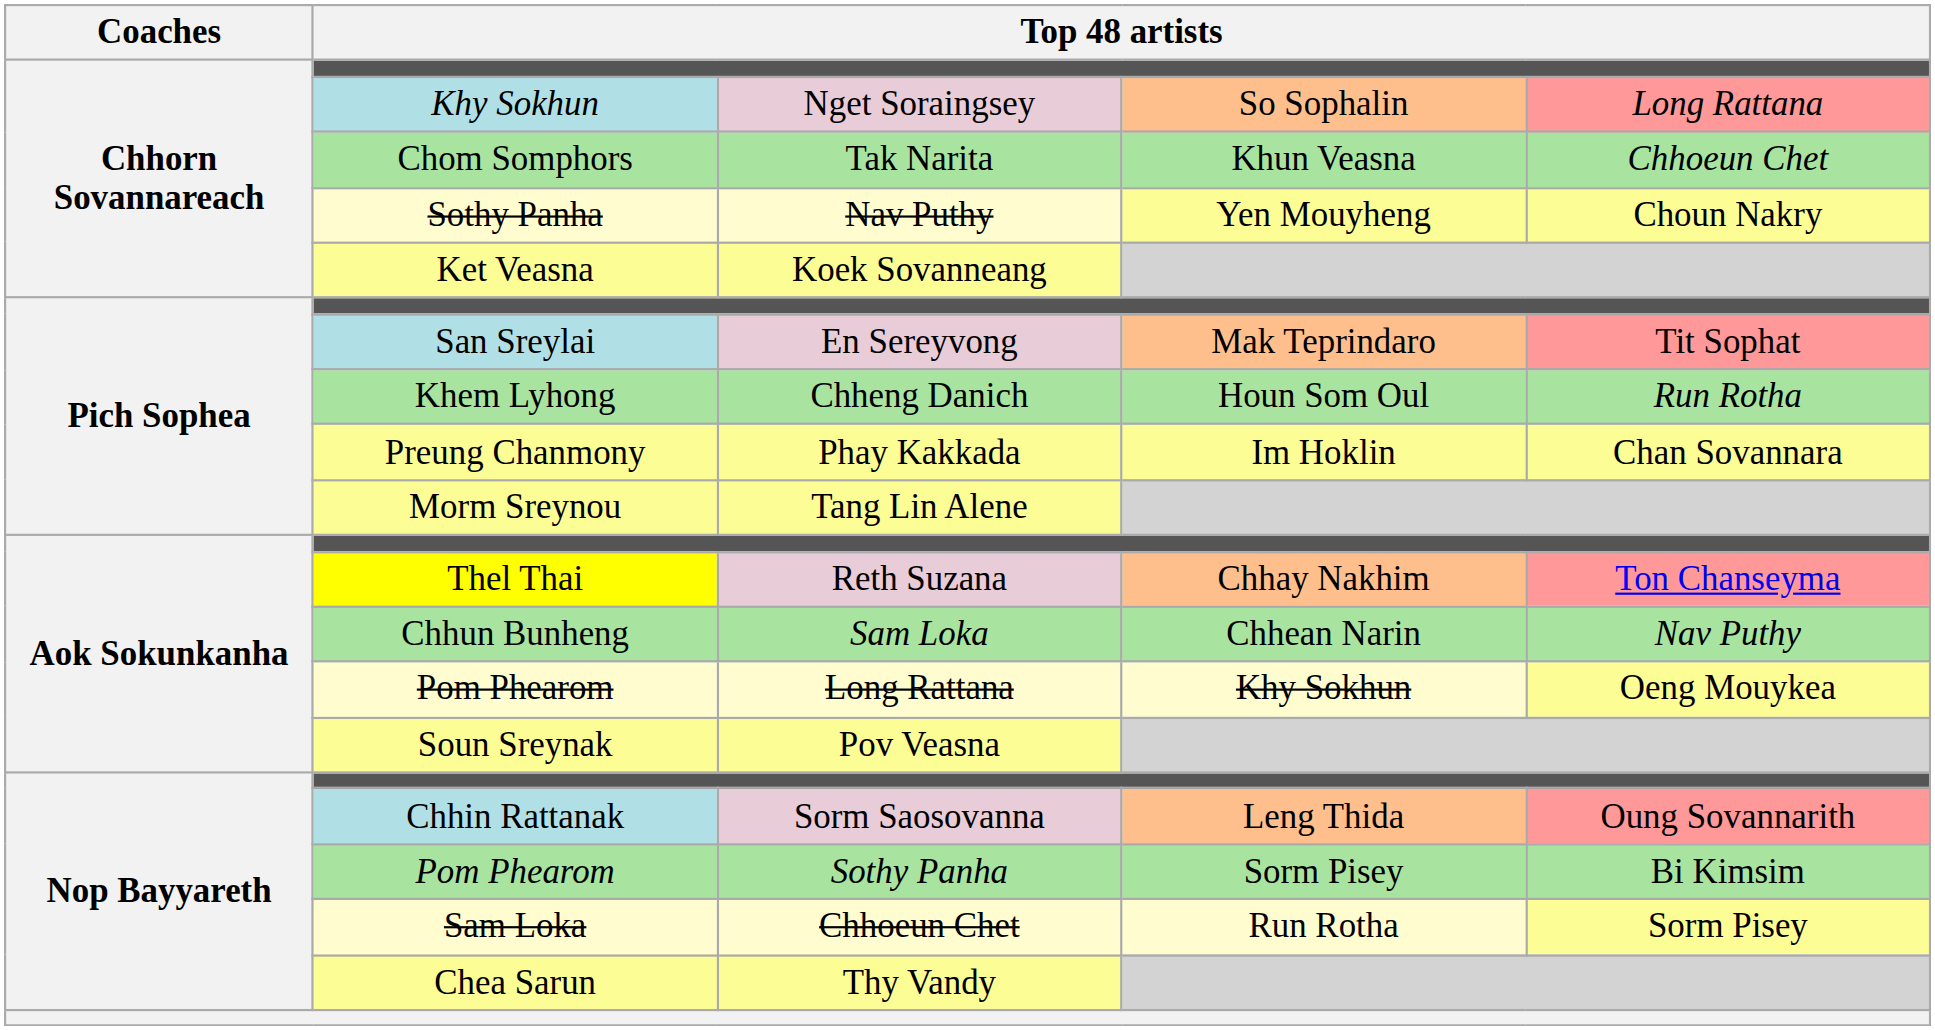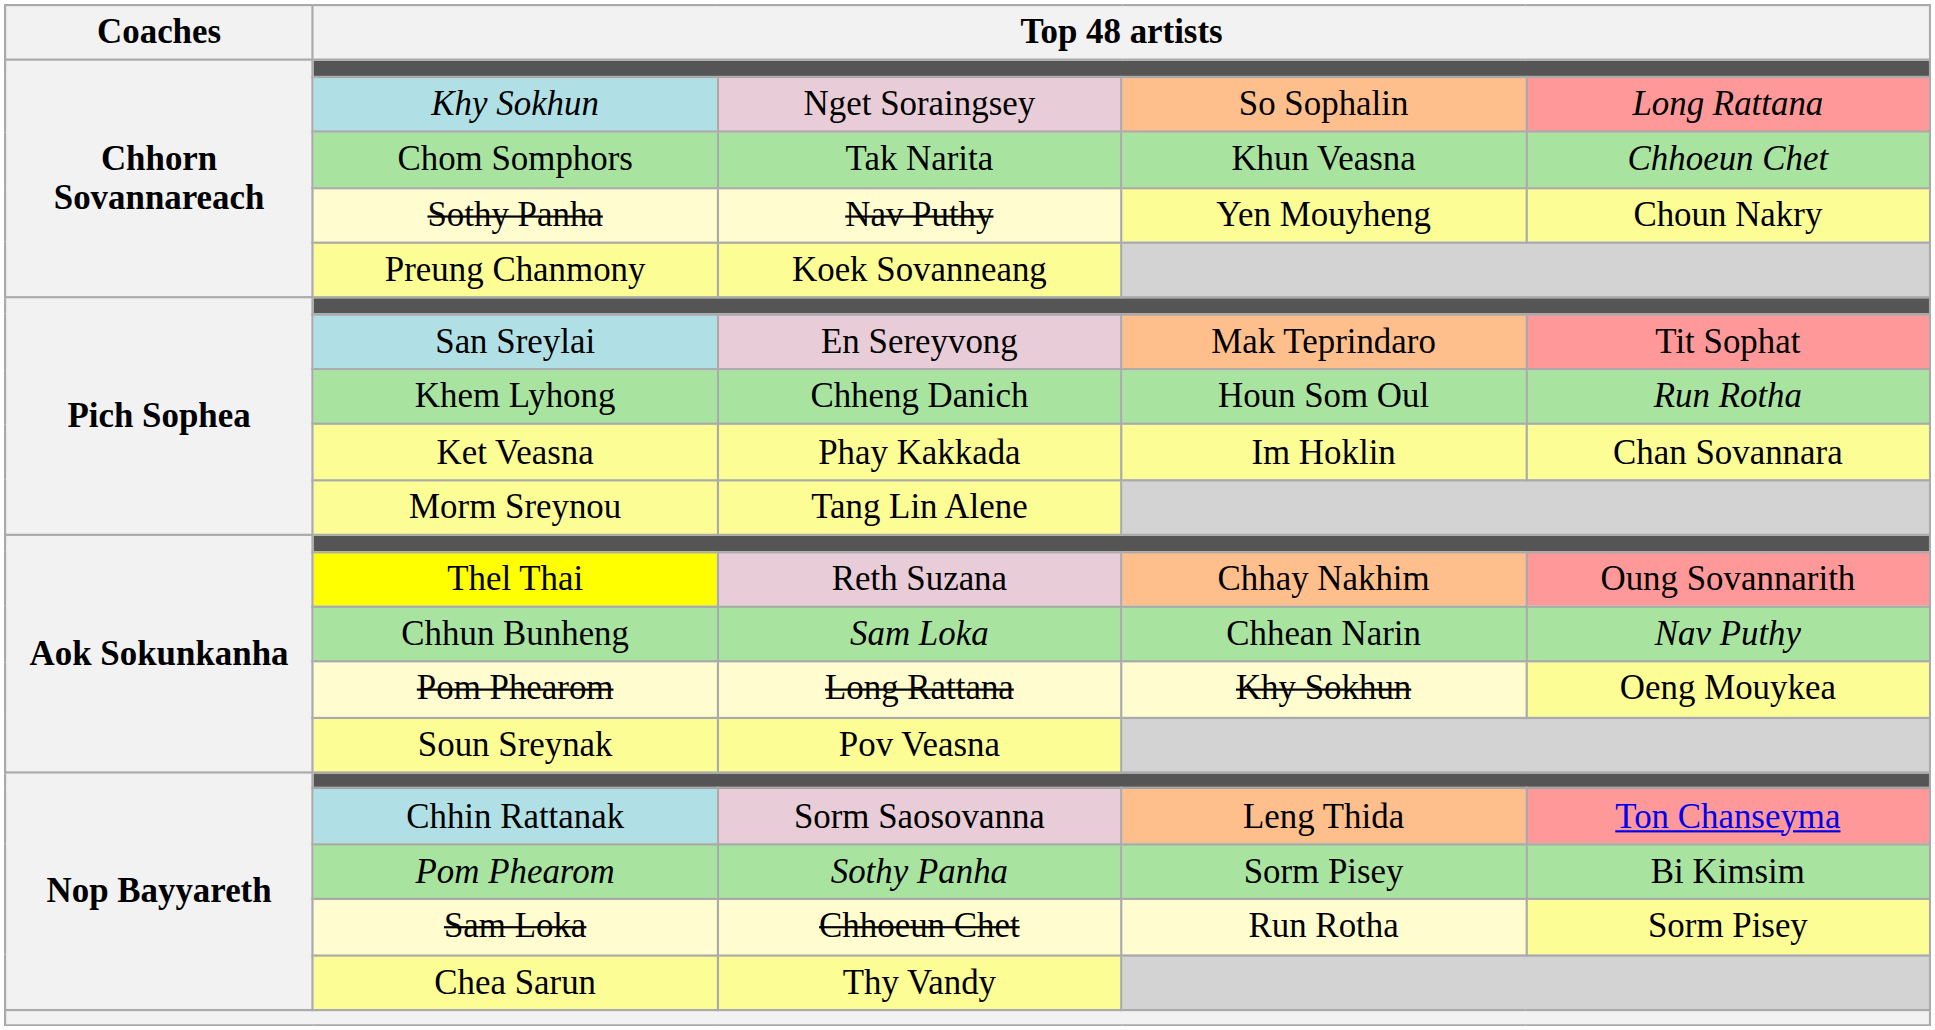 <table class="wikitable" style="text-align:center; width:100%;">
 <tr>
 <th scope="col" style="width:16%;">Coaches</th>
 <th colspan="6" style="width:84%;">Top 48 artists</th>
 </tr>
 <tr>
 <th rowspan="5">Chhorn Sovannareach</th>
 <td colspan="4" style="background:#555;"></td>
 </tr>
 <tr>
 <td style="width:21%; background:#B0E0E6;"><em>Khy Sokhun</em></td>
 <td style="width:21%; background:#E8CCD7;">Nget Soraingsey</td>
 <td style="width:21%; background:#ffbf8c;">So Sophalin</td>
 <td style="width:21%; background:#FF9999;"><em>Long Rattana</em></td>
 </tr>
 <tr>
 <td style="background:#A8E4A0;">Chom Somphors</td>
 <td style="background:#A8E4A0;">Tak Narita</td>
 <td style="background:#A8E4A0;">Khun Veasna</td>
 <td style="background:#A8E4A0;"><em>Chhoeun Chet</em></td>
 </tr>
 <tr>
 <td style="background:#FFFDD0;"><s>Sothy Panha</s></td>
 <td style="background:#FFFDD0;"><s>Nav Puthy</s></td>
 <td style="background:#FDFD96;">Yen Mouyheng</td>
 <td style="background:#FDFD96;">Choun Nakry</td>
 </tr>
 <tr>
-<td style="background:#FDFD96;">Ket Veasna</td>
+<td style="background:#FDFD96;">Preung Chanmony</td>
 <td style="background:#FDFD96;">Koek Sovanneang</td>
 <td style="background:lightgrey;" colspan="2"></td>
 </tr>
 <tr>
 <th rowspan="5">Pich Sophea</th>
 <td colspan="4" style="background:#555;"></td>
 </tr>
 <tr>
 <td style="width:21%; background:#B0E0E6;">San Sreylai</td>
 <td style="width:21%; background:#E8CCD7;">En Sereyvong</td>
 <td style="width:21%; background:#ffbf8c;">Mak Teprindaro</td>
 <td style="width:21%; background:#FF9999;">Tit Sophat</td>
 </tr>
 <tr>
 <td style="background:#A8E4A0;">Khem Lyhong</td>
 <td style="background:#A8E4A0;">Chheng Danich</td>
 <td style="background:#A8E4A0;">Houn Som Oul</td>
 <td style="background:#A8E4A0;"><em>Run Rotha</em></td>
 </tr>
 <tr>
-<td style="background:#FDFD96;">Preung Chanmony</td>
+<td style="background:#FDFD96;">Ket Veasna</td>
 <td style="background:#FDFD96;">Phay Kakkada</td>
 <td style="background:#FDFD96;">Im Hoklin</td>
 <td style="background:#FDFD96;">Chan Sovannara</td>
 </tr>
 <tr>
 <td style="background:#FDFD96;">Morm Sreynou</td>
 <td style="background:#FDFD96;">Tang Lin Alene</td>
 <td style="background:lightgrey;" colspan="2"></td>
 </tr>
 <tr>
 <th rowspan="5">Aok Sokunkanha</th>
 <td colspan="4" style="background:#555;"></td>
 </tr>
 <tr>
 <td style="width:21%; background:yellow;">Thel Thai</td>
 <td style="width:21%; background:#E8CCD7;">Reth Suzana</td>
 <td style="width:21%; background:#ffbf8c;">Chhay Nakhim</td>
-<td style="width:21%; background:#FF9999;"><a href='#'>Ton Chanseyma</a></td>
+<td style="width:21%; background:#FF9999;">Oung Sovannarith</td>
 </tr>
 <tr>
 <td style="background:#A8E4A0;">Chhun Bunheng</td>
 <td style="background:#A8E4A0;"><em>Sam Loka</em></td>
 <td style="background:#A8E4A0;">Chhean Narin</td>
 <td style="background:#A8E4A0;"><em>Nav Puthy	</em></td>
 </tr>
 <tr>
 <td style="background:#FFFDD0;"><s>Pom Phearom</s></td>
 <td style="background:#FFFDD0;"><s>Long Rattana</s></td>
 <td style="background:#FFFDD0;"><s>Khy Sokhun</s></td>
 <td style="background:#FDFD96;">Oeng Mouykea</td>
 </tr>
 <tr>
 <td style="background:#FDFD96;">Soun Sreynak</td>
 <td style="background:#FDFD96;">Pov Veasna</td>
 <td style="background:lightgrey;" colspan="2"></td>
 </tr>
 <tr>
 <th rowspan="5">Nop Bayyareth</th>
 <td colspan="4" style="background:#555;"></td>
 </tr>
 <tr>
 <td style="width:21%; background:#B0E0E6;">Chhin Rattanak</td>
 <td style="width:21%; background:#E8CCD7;">Sorm Saosovanna</td>
 <td style="width:21%; background:#ffbf8c;">Leng Thida</td>
-<td style="width:21%; background:#FF9999;">Oung Sovannarith</td>
+<td style="width:21%; background:#FF9999;"><a href='#'>Ton Chanseyma</a></td>
 </tr>
 <tr>
 <td style="background:#A8E4A0;"><em>Pom Phearom</em></td>
 <td style="background:#A8E4A0;"><em>Sothy Panha</em></td>
 <td style="background:#A8E4A0;">Sorm Pisey</td>
 <td style="background:#A8E4A0;">Bi Kimsim</td>
 </tr>
 <tr>
 <td style="background:#FFFDD0;"><s>Sam Loka</s></td>
 <td style="background:#FFFDD0;"><s>Chhoeun Chet</s></td>
 <td style="background:#FFFDD0;">Run Rotha</td>
 <td style="background:#FDFD96;">Sorm Pisey</td>
 </tr>
 <tr>
 <td style="background:#FDFD96;">Chea Sarun</td>
 <td style="background:#FDFD96;">Thy Vandy</td>
 <td style="background:lightgrey;" colspan="2"></td>
 </tr>
 <tr>
 <th style="font-size:90%; line-height:12px;" colspan="5"><small></small></th>
 </tr>
 </table>
